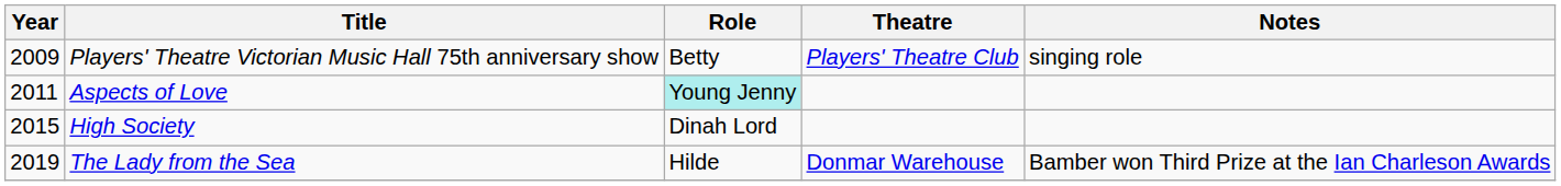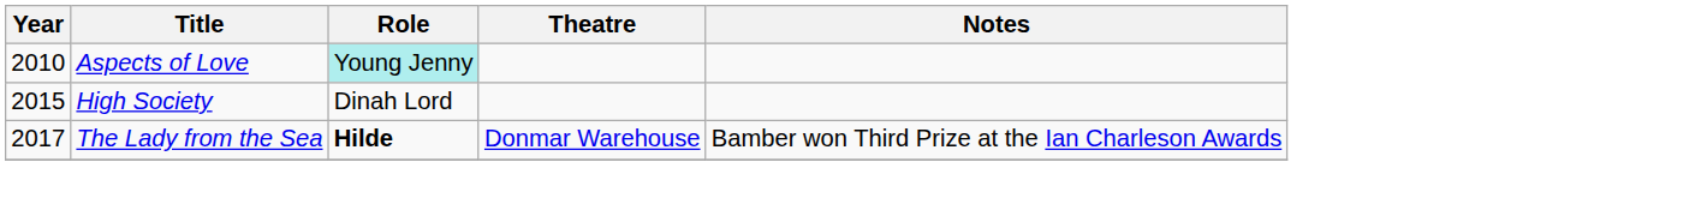 <table class="wikitable sortable">
 <tr>
 <th>Year</th>
 <th>Title</th>
 <th>Role</th>
 <th>Theatre</th>
 <th>Notes</th>
 </tr>
 <tr>
-<td>2009</td>
-<td><em>Players' Theatre Victorian Music Hall</em> 75th anniversary show</td>
-<td>Betty</td>
-<td><em><a href='#'>Players' Theatre Club</a></em></td>
-<td>singing role</td>
-</tr>
-<tr>
-<td>2011</td>
+<td>2010</td>
 <td><em><a href='#'>Aspects of Love</a></em></td>
 <td style="background: paleturquoise;">Young Jenny</td>
 <td></td>
 <td></td>
 </tr>
 <tr>
 <td>2015</td>
 <td><em><a href='#'>High Society</a></em></td>
 <td>Dinah Lord</td>
 <td></td>
 <td></td>
 </tr>
 <tr>
-<td>2019</td>
+<td>2017</td>
 <td><em><a href='#'>The Lady from the Sea</a></em></td>
-<td>Hilde</td>
+<td><strong>Hilde</strong></td>
 <td><a href='#'>Donmar Warehouse</a></td>
 <td>Bamber won Third Prize at the <a href='#'>Ian Charleson Awards</a></td>
 </tr>
 <tr>
 </tr>
 </table>
